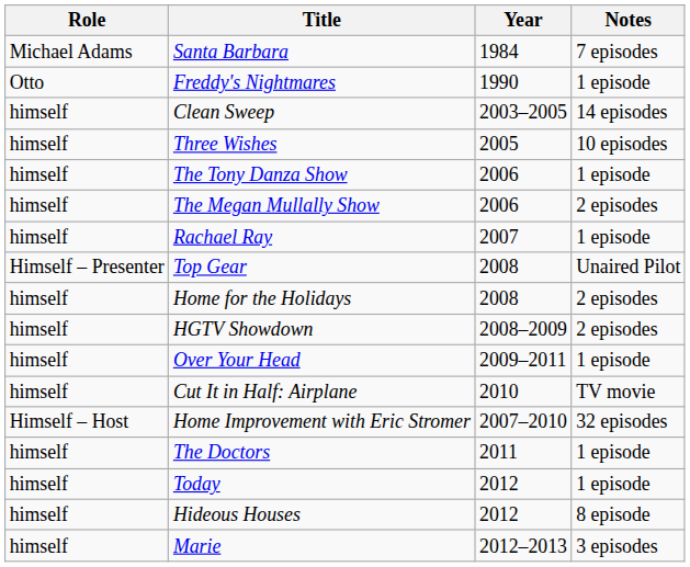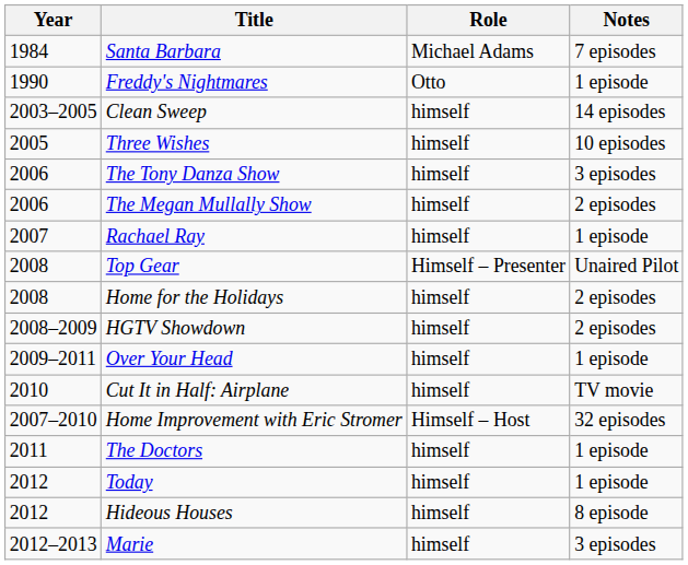 <table class="wikitable sortable">
 <tr>
+<th>Year</th>
+<th>Title</th>
 <th>Role</th>
-<th>Title</th>
-<th>Year</th>
 <th class="unsortable">Notes</th>
 </tr>
 <tr>
+<td>1984</td>
+<td><em><a href='#'>Santa Barbara</a></em></td>
 <td>Michael Adams</td>
-<td><em><a href='#'>Santa Barbara</a></em></td>
-<td>1984</td>
 <td>7 episodes</td>
 </tr>
 <tr>
+<td>1990</td>
+<td><em><a href='#'>Freddy's Nightmares</a></em></td>
 <td>Otto</td>
-<td><em><a href='#'>Freddy's Nightmares</a></em></td>
-<td>1990</td>
 <td>1 episode</td>
 </tr>
 <tr>
+<td>2003–2005</td>
+<td><em>Clean Sweep</em></td>
 <td>himself</td>
-<td><em>Clean Sweep</em></td>
-<td>2003–2005</td>
 <td>14 episodes</td>
 </tr>
 <tr>
+<td>2005</td>
+<td><em><a href='#'>Three Wishes</a></em></td>
 <td>himself</td>
-<td><em><a href='#'>Three Wishes</a></em></td>
-<td>2005</td>
 <td>10 episodes</td>
 </tr>
 <tr>
+<td>2006</td>
+<td><em><a href='#'>The Tony Danza Show</a></em></td>
 <td>himself</td>
-<td><em><a href='#'>The Tony Danza Show</a></em></td>
+<td>3 episodes</td>
+</tr>
+<tr>
 <td>2006</td>
+<td><em><a href='#'>The Megan Mullally Show</a></em></td>
+<td>himself</td>
+<td>2 episodes</td>
+</tr>
+<tr>
+<td>2007</td>
+<td><em><a href='#'>Rachael Ray</a></em></td>
+<td>himself</td>
 <td>1 episode</td>
 </tr>
 <tr>
+<td>2008</td>
+<td><em><a href='#'>Top Gear</a></em></td>
+<td>Himself – Presenter</td>
+<td>Unaired Pilot</td>
+</tr>
+<tr>
+<td>2008</td>
+<td><em>Home for the Holidays</em></td>
 <td>himself</td>
-<td><em><a href='#'>The Megan Mullally Show</a></em></td>
-<td>2006</td>
 <td>2 episodes</td>
 </tr>
 <tr>
+<td>2008–2009</td>
+<td><em>HGTV Showdown</em></td>
 <td>himself</td>
-<td><em><a href='#'>Rachael Ray</a></em></td>
-<td>2007</td>
+<td>2 episodes</td>
+</tr>
+<tr>
+<td>2009–2011</td>
+<td><em><a href='#'>Over Your Head</a></em></td>
+<td>himself</td>
 <td>1 episode</td>
 </tr>
 <tr>
-<td>Himself – Presenter</td>
-<td><em><a href='#'>Top Gear</a></em></td>
-<td>2008</td>
-<td>Unaired Pilot</td>
+<td>2010</td>
+<td><em>Cut It in Half: Airplane</em></td>
+<td>himself</td>
+<td>TV movie</td>
 </tr>
 <tr>
-<td>himself</td>
-<td><em>Home for the Holidays</em></td>
-<td>2008</td>
-<td>2 episodes</td>
+<td>2007–2010</td>
+<td><em>Home Improvement with Eric Stromer</em></td>
+<td>Himself – Host</td>
+<td>32 episodes</td>
 </tr>
 <tr>
+<td>2011</td>
+<td><em><a href='#'>The Doctors</a></em></td>
 <td>himself</td>
-<td><em>HGTV Showdown</em></td>
-<td>2008–2009</td>
-<td>2 episodes</td>
-</tr>
-<tr>
-<td>himself</td>
-<td><em><a href='#'>Over Your Head</a></em></td>
-<td>2009–2011</td>
 <td>1 episode</td>
 </tr>
 <tr>
+<td>2012</td>
+<td><em><a href='#'>Today</a></em></td>
 <td>himself</td>
-<td><em>Cut It in Half: Airplane</em></td>
-<td>2010</td>
-<td>TV movie</td>
-</tr>
-<tr>
-<td>Himself – Host</td>
-<td><em>Home Improvement with Eric Stromer</em></td>
-<td>2007–2010</td>
-<td>32 episodes</td>
-</tr>
-<tr>
-<td>himself</td>
-<td><em><a href='#'>The Doctors</a></em></td>
-<td>2011</td>
 <td>1 episode</td>
 </tr>
 <tr>
+<td>2012</td>
+<td><em>Hideous Houses</em></td>
 <td>himself</td>
-<td><em><a href='#'>Today</a></em></td>
-<td>2012</td>
-<td>1 episode</td>
-</tr>
-<tr>
-<td>himself</td>
-<td><em>Hideous Houses</em></td>
-<td>2012</td>
 <td>8 episode</td>
 </tr>
 <tr>
+<td>2012–2013</td>
+<td><em><a href='#'>Marie</a></em></td>
 <td>himself</td>
-<td><em><a href='#'>Marie</a></em></td>
-<td>2012–2013</td>
 <td>3 episodes</td>
 </tr>
 </table>
